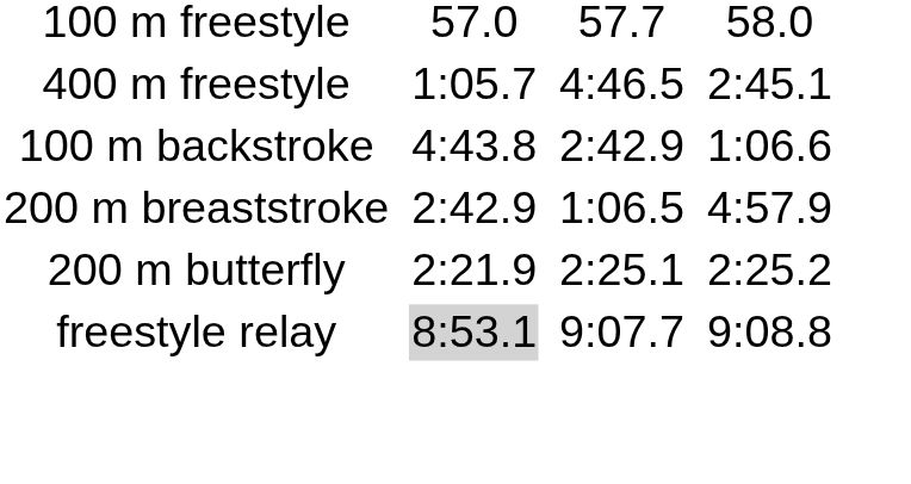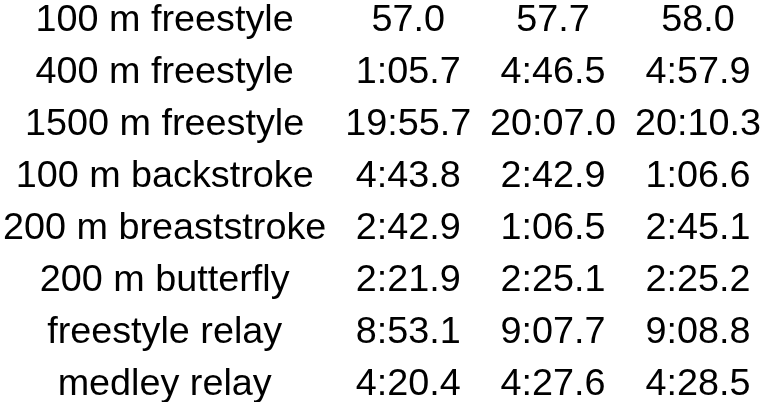 <table>
 <tr align="center">
 <td>100 m freestyle</td>
 <td align=left></td>
 <td>57.0</td>
 <td align=left></td>
 <td>57.7</td>
 <td align=left></td>
 <td>58.0</td>
 </tr>
 <tr align="center">
 <td>400 m freestyle</td>
 <td align=left></td>
 <td>1:05.7</td>
 <td align=left></td>
 <td>4:46.5</td>
 <td align=left></td>
-<td>2:45.1</td>
+<td>4:57.9</td>
+</tr>
+<tr align="center">
+<td>1500 m freestyle</td>
+<td align=left></td>
+<td>19:55.7</td>
+<td align=left></td>
+<td>20:07.0</td>
+<td align=left></td>
+<td>20:10.3</td>
 </tr>
 <tr align="center">
 <td>100 m backstroke</td>
 <td align=left></td>
 <td>4:43.8</td>
 <td align=left></td>
 <td>2:42.9</td>
 <td align=left></td>
 <td>1:06.6</td>
 </tr>
 <tr align="center">
 <td>200 m breaststroke</td>
 <td align=left></td>
 <td>2:42.9</td>
 <td align=left></td>
 <td>1:06.5</td>
 <td align=left></td>
-<td>4:57.9</td>
+<td>2:45.1</td>
 </tr>
 <tr align="center">
 <td>200 m butterfly</td>
 <td align=left></td>
 <td>2:21.9</td>
 <td align=left></td>
 <td>2:25.1</td>
 <td align=left></td>
 <td>2:25.2</td>
 </tr>
 <tr align="center">
 <td> freestyle relay</td>
 <td align=left></td>
-<td style="background: lightgrey;">8:53.1</td>
+<td>8:53.1</td>
 <td align=left></td>
 <td>9:07.7</td>
 <td align=left></td>
 <td>9:08.8</td>
 </tr>
+<tr align="center">
+<td> medley relay</td>
+<td align=left></td>
+<td>4:20.4</td>
+<td align=left></td>
+<td>4:27.6</td>
+<td align=left></td>
+<td>4:28.5</td>
+</tr>
 </table>
